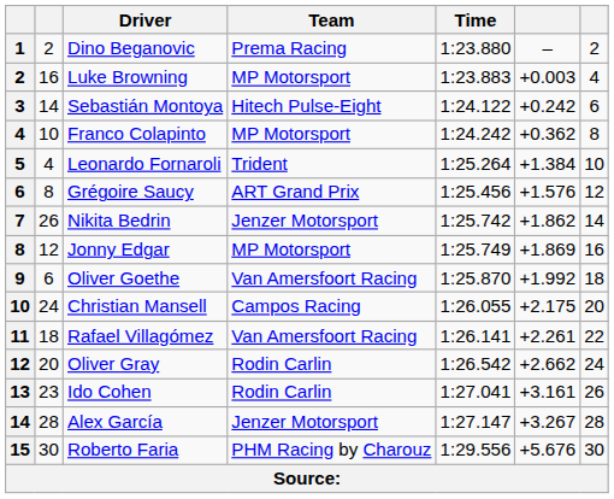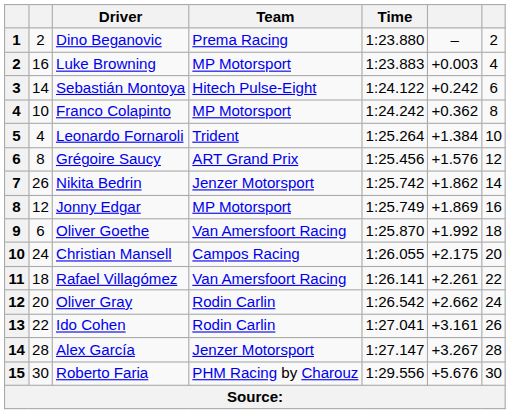 <table class="wikitable" style="font-size:85%">
 <tr>
 <th scope="col"></th>
 <th scope="col"></th>
 <th scope="col">Driver</th>
 <th scope="col">Team</th>
 <th scope="col">Time</th>
 <th scope="col"></th>
 <th scope="col"></th>
 </tr>
 <tr>
 <th scope="row">1</th>
 <td align="center">2</td>
 <td> <a href='#'>Dino Beganovic</a></td>
 <td><a href='#'>Prema Racing</a></td>
 <td>1:23.880</td>
 <td align="center">–</td>
 <td align="center">2</td>
 </tr>
 <tr>
 <th scope="row">2</th>
 <td align="center">16</td>
 <td> <a href='#'>Luke Browning</a></td>
 <td><a href='#'>MP Motorsport</a></td>
 <td>1:23.883</td>
 <td align="center">+0.003</td>
 <td align="center">4</td>
 </tr>
 <tr>
 <th scope="row">3</th>
 <td align="center">14</td>
 <td> <a href='#'>Sebastián Montoya</a></td>
 <td><a href='#'>Hitech Pulse-Eight</a></td>
 <td>1:24.122</td>
 <td align="center">+0.242</td>
 <td align="center">6</td>
 </tr>
 <tr>
 <th scope="row">4</th>
 <td align="center">10</td>
 <td> <a href='#'>Franco Colapinto</a></td>
 <td><a href='#'>MP Motorsport</a></td>
 <td>1:24.242</td>
 <td align="center">+0.362</td>
 <td align="center">8</td>
 </tr>
 <tr>
 <th scope="row">5</th>
 <td align="center">4</td>
 <td> <a href='#'>Leonardo Fornaroli</a></td>
 <td><a href='#'>Trident</a></td>
 <td>1:25.264</td>
 <td align="center">+1.384</td>
 <td align="center">10</td>
 </tr>
 <tr>
 <th scope="row">6</th>
 <td align="center">8</td>
 <td> <a href='#'>Grégoire Saucy</a></td>
 <td><a href='#'>ART Grand Prix</a></td>
 <td>1:25.456</td>
 <td align="center">+1.576</td>
 <td align="center">12</td>
 </tr>
 <tr>
 <th scope="row">7</th>
 <td align="center">26</td>
 <td> <a href='#'>Nikita Bedrin</a></td>
 <td><a href='#'>Jenzer Motorsport</a></td>
 <td>1:25.742</td>
 <td align="center">+1.862</td>
 <td align="center">14</td>
 </tr>
 <tr>
 <th scope="row">8</th>
 <td align="center">12</td>
 <td> <a href='#'>Jonny Edgar</a></td>
 <td><a href='#'>MP Motorsport</a></td>
 <td>1:25.749</td>
 <td align="center">+1.869</td>
 <td align="center">16</td>
 </tr>
 <tr>
 <th scope="row">9</th>
 <td align="center">6</td>
 <td> <a href='#'>Oliver Goethe</a></td>
 <td><a href='#'>Van Amersfoort Racing</a></td>
 <td>1:25.870</td>
 <td align="center">+1.992</td>
 <td align="center">18</td>
 </tr>
 <tr>
 <th scope="row">10</th>
 <td align="center">24</td>
 <td> <a href='#'>Christian Mansell</a></td>
 <td><a href='#'>Campos Racing</a></td>
 <td>1:26.055</td>
 <td align="center">+2.175</td>
 <td align="center">20</td>
 </tr>
 <tr>
 <th scope="row">11</th>
 <td align="center">18</td>
 <td> <a href='#'>Rafael Villagómez</a></td>
 <td><a href='#'>Van Amersfoort Racing</a></td>
 <td>1:26.141</td>
 <td align="center">+2.261</td>
 <td align="center">22</td>
 </tr>
 <tr>
 <th scope="row">12</th>
 <td align="center">20</td>
 <td> <a href='#'>Oliver Gray</a></td>
 <td><a href='#'>Rodin Carlin</a></td>
 <td>1:26.542</td>
 <td align="center">+2.662</td>
 <td align="center">24</td>
 </tr>
 <tr>
 <th scope="row">13</th>
-<td align="center">23</td>
+<td align="center">22</td>
 <td> <a href='#'>Ido Cohen</a></td>
 <td><a href='#'>Rodin Carlin</a></td>
 <td>1:27.041</td>
 <td align="center">+3.161</td>
 <td align="center">26</td>
 </tr>
 <tr>
 <th scope="row">14</th>
 <td align="center">28</td>
 <td> <a href='#'>Alex García</a></td>
 <td><a href='#'>Jenzer Motorsport</a></td>
 <td>1:27.147</td>
 <td align="center">+3.267</td>
 <td align="center">28</td>
 </tr>
 <tr>
 <th scope="row">15</th>
 <td align="center">30</td>
 <td> <a href='#'>Roberto Faria</a></td>
 <td><a href='#'>PHM Racing</a> by <a href='#'>Charouz</a></td>
 <td>1:29.556</td>
 <td align="center">+5.676</td>
 <td align="center">30</td>
 </tr>
 <tr>
 <th colspan="7">Source:</th>
 </tr>
 </table>
